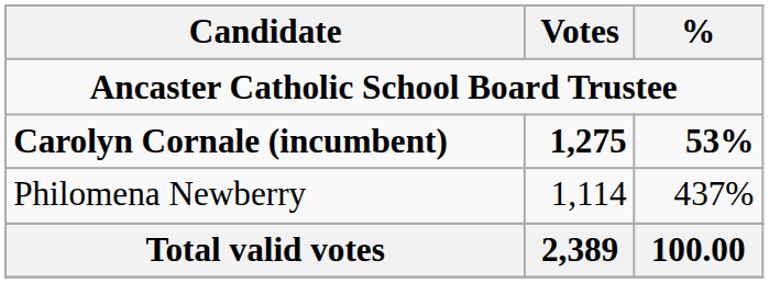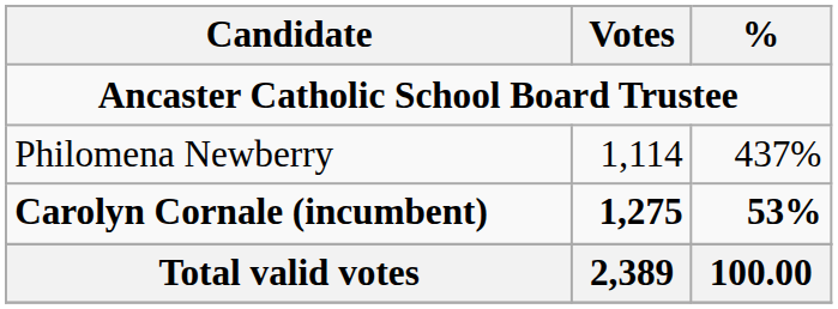 <table class="wikitable" width="40%">
 <tr>
 <th>Candidate</th>
 <th>Votes</th>
 <th>%</th>
 </tr>
 <tr>
 <td colspan="3" align="center"><strong>Ancaster Catholic School Board Trustee</strong></td>
 </tr>
 <tr>
+<td align="left">Philomena Newberry</td>
+<td align="right">1,114</td>
+<td align="right">437%</td>
+</tr>
+<tr>
 <td align="left"><strong>Carolyn Cornale (incumbent)</strong></td>
 <td align="right"><strong>1,275</strong></td>
 <td align="right"><strong>53%</strong></td>
-</tr>
-<tr>
-<td align="left">Philomena Newberry</td>
-<td align="right">1,114</td>
-<td align="right">437%</td>
 </tr>
 <tr>
 </tr>
 <tr bgcolor="#EEEEEE">
 <th align="left">Total valid votes</th>
 <th align="right">2,389</th>
 <th align="right">100.00</th>
 </tr>
 <tr>
 </tr>
 </table>
